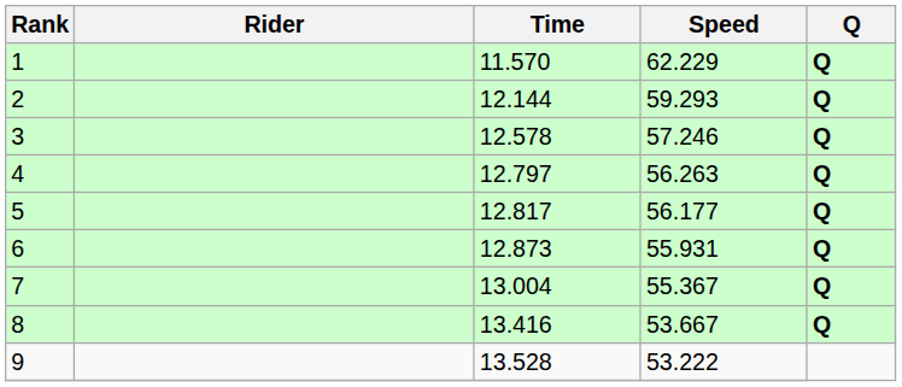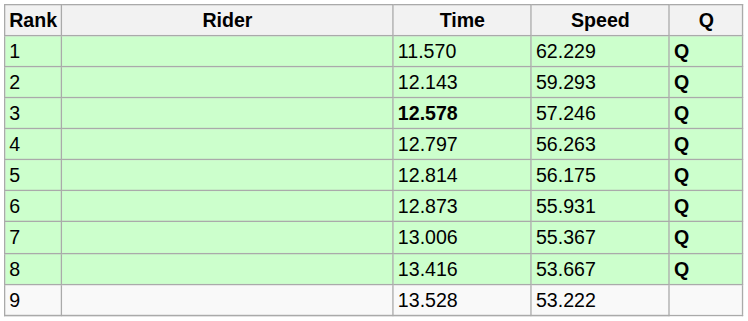 <table class="wikitable" style="font-size:95%" style="text-align:center">
 <tr>
 <th>Rank</th>
 <th width=250>Rider</th>
 <th width=100>Time</th>
 <th width=100>Speed</th>
 <th width=50>Q</th>
 </tr>
 <tr bgcolor=ccffcc>
 <td>1</td>
 <td align=left></td>
 <td>11.570</td>
 <td>62.229</td>
 <td><strong>Q</strong></td>
 </tr>
 <tr bgcolor=ccffcc>
 <td>2</td>
 <td align=left></td>
-<td>12.144</td>
+<td>12.143</td>
 <td>59.293</td>
 <td><strong>Q</strong></td>
 </tr>
 <tr bgcolor=ccffcc>
 <td>3</td>
 <td align=left></td>
-<td>12.578</td>
+<td><strong>12.578</strong></td>
 <td>57.246</td>
 <td><strong>Q</strong></td>
 </tr>
 <tr bgcolor=ccffcc>
 <td>4</td>
 <td align=left></td>
 <td>12.797</td>
 <td>56.263</td>
 <td><strong>Q</strong></td>
 </tr>
 <tr bgcolor=ccffcc>
 <td>5</td>
 <td align=left></td>
-<td>12.817</td>
-<td>56.177</td>
+<td>12.814</td>
+<td>56.175</td>
 <td><strong>Q</strong></td>
 </tr>
 <tr bgcolor=ccffcc>
 <td>6</td>
 <td align=left></td>
 <td>12.873</td>
 <td>55.931</td>
 <td><strong>Q</strong></td>
 </tr>
 <tr bgcolor=ccffcc>
 <td>7</td>
 <td align=left></td>
-<td>13.004</td>
+<td>13.006</td>
 <td>55.367</td>
 <td><strong>Q</strong></td>
 </tr>
 <tr bgcolor=ccffcc>
 <td>8</td>
 <td align=left></td>
 <td>13.416</td>
 <td>53.667</td>
 <td><strong>Q</strong></td>
 </tr>
 <tr>
 <td>9</td>
 <td align=left></td>
 <td>13.528</td>
 <td>53.222</td>
 </tr>
 <tr>
 </tr>
 </table>
